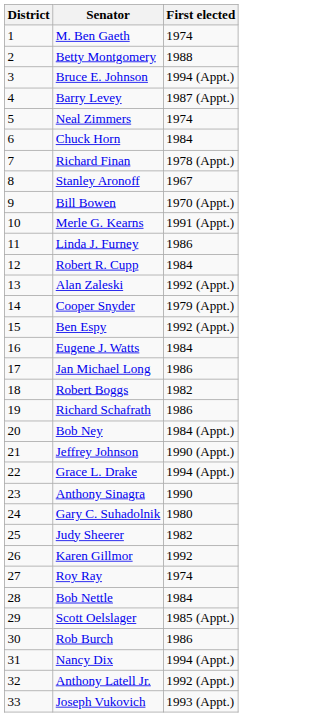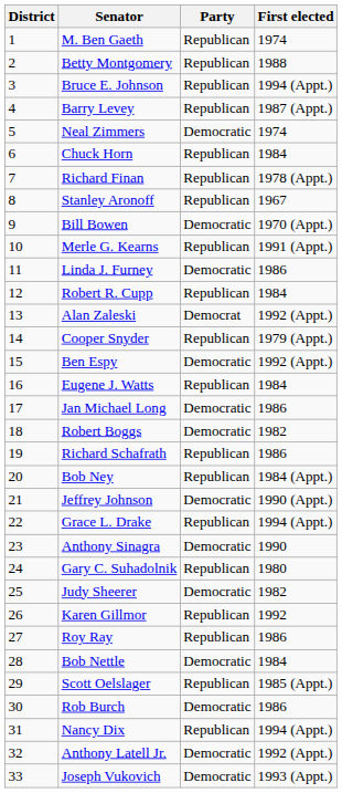 <table class="wikitable sortable">
 <tr>
 <th>District</th>
 <th>Senator</th>
+<th>Party</th>
 <th>First elected</th>
 </tr>
 <tr>
 <td>1</td>
 <td><a href='#'>M. Ben Gaeth</a> </td>
+<td>Republican</td>
 <td>1974</td>
 </tr>
 <tr>
 <td>2</td>
 <td><a href='#'>Betty Montgomery</a> </td>
+<td>Republican</td>
 <td>1988</td>
 </tr>
 <tr>
 <td>3</td>
 <td><a href='#'>Bruce E. Johnson</a> </td>
+<td>Republican</td>
 <td>1994 (Appt.)</td>
 </tr>
 <tr>
 <td>4</td>
 <td><a href='#'>Barry Levey</a> </td>
+<td>Republican</td>
 <td>1987 (Appt.)</td>
 </tr>
 <tr>
 <td>5</td>
 <td><a href='#'>Neal Zimmers</a></td>
+<td>Democratic</td>
 <td>1974</td>
 </tr>
 <tr>
 <td>6</td>
 <td><a href='#'>Chuck Horn</a> </td>
+<td>Republican</td>
 <td>1984</td>
 </tr>
 <tr>
 <td>7</td>
 <td><a href='#'>Richard Finan</a> </td>
+<td>Republican</td>
 <td>1978 (Appt.)</td>
 </tr>
 <tr>
 <td>8</td>
 <td><a href='#'>Stanley Aronoff</a></td>
+<td>Republican</td>
 <td>1967</td>
 </tr>
 <tr>
 <td>9</td>
 <td><a href='#'>Bill Bowen</a> </td>
+<td>Democratic</td>
 <td>1970 (Appt.)</td>
 </tr>
 <tr>
 <td>10</td>
 <td><a href='#'>Merle G. Kearns</a> </td>
+<td>Republican</td>
 <td>1991 (Appt.)</td>
 </tr>
 <tr>
 <td>11</td>
 <td><a href='#'>Linda J. Furney</a> </td>
+<td>Democratic</td>
 <td>1986</td>
 </tr>
 <tr>
 <td>12</td>
 <td><a href='#'>Robert R. Cupp</a> </td>
+<td>Republican</td>
 <td>1984</td>
 </tr>
 <tr>
 <td>13</td>
 <td><a href='#'>Alan Zaleski</a> </td>
+<td>Democrat</td>
 <td>1992 (Appt.)</td>
 </tr>
 <tr>
 <td>14</td>
 <td><a href='#'>Cooper Snyder</a> </td>
+<td>Republican</td>
 <td>1979 (Appt.)</td>
 </tr>
 <tr>
 <td>15</td>
 <td><a href='#'>Ben Espy</a> </td>
+<td>Democratic</td>
 <td>1992 (Appt.)</td>
 </tr>
 <tr>
 <td>16</td>
 <td><a href='#'>Eugene J. Watts</a> </td>
+<td>Republican</td>
 <td>1984</td>
 </tr>
 <tr>
 <td>17</td>
 <td><a href='#'>Jan Michael Long</a> </td>
+<td>Democratic</td>
 <td>1986</td>
 </tr>
 <tr>
 <td>18</td>
 <td><a href='#'>Robert Boggs</a> </td>
+<td>Democratic</td>
 <td>1982</td>
 </tr>
 <tr>
 <td>19</td>
 <td><a href='#'>Richard Schafrath</a> </td>
+<td>Republican</td>
 <td>1986</td>
 </tr>
 <tr>
 <td>20</td>
 <td><a href='#'>Bob Ney</a> </td>
+<td>Republican</td>
 <td>1984 (Appt.)</td>
 </tr>
 <tr>
 <td>21</td>
 <td><a href='#'>Jeffrey Johnson</a> </td>
+<td>Democratic</td>
 <td>1990 (Appt.)</td>
 </tr>
 <tr>
 <td>22</td>
 <td><a href='#'>Grace L. Drake</a> </td>
+<td>Republican</td>
 <td>1994 (Appt.)</td>
 </tr>
 <tr>
 <td>23</td>
 <td><a href='#'>Anthony Sinagra</a> </td>
+<td>Democratic</td>
 <td>1990</td>
 </tr>
 <tr>
 <td>24</td>
 <td><a href='#'>Gary C. Suhadolnik</a> </td>
+<td>Republican</td>
 <td>1980</td>
 </tr>
 <tr>
 <td>25</td>
 <td><a href='#'>Judy Sheerer</a> </td>
+<td>Democratic</td>
 <td>1982</td>
 </tr>
 <tr>
 <td>26</td>
 <td><a href='#'>Karen Gillmor</a> </td>
+<td>Republican</td>
 <td>1992</td>
 </tr>
 <tr>
 <td>27</td>
 <td><a href='#'>Roy Ray</a> </td>
-<td>1974</td>
+<td>Republican</td>
+<td>1986</td>
 </tr>
 <tr>
 <td>28</td>
 <td><a href='#'>Bob Nettle</a> </td>
+<td>Democratic</td>
 <td>1984</td>
 </tr>
 <tr>
 <td>29</td>
 <td><a href='#'>Scott Oelslager</a> </td>
+<td>Republican</td>
 <td>1985 (Appt.)</td>
 </tr>
 <tr>
 <td>30</td>
 <td><a href='#'>Rob Burch</a> </td>
+<td>Democratic</td>
 <td>1986</td>
 </tr>
 <tr>
 <td>31</td>
 <td><a href='#'>Nancy Dix</a> </td>
+<td>Republican</td>
 <td>1994 (Appt.)</td>
 </tr>
 <tr>
 <td>32</td>
 <td><a href='#'>Anthony Latell Jr.</a> </td>
+<td>Democratic</td>
 <td>1992 (Appt.)</td>
 </tr>
 <tr>
 <td>33</td>
 <td><a href='#'>Joseph Vukovich</a> </td>
+<td>Democratic</td>
 <td>1993 (Appt.)</td>
 </tr>
 </table>
